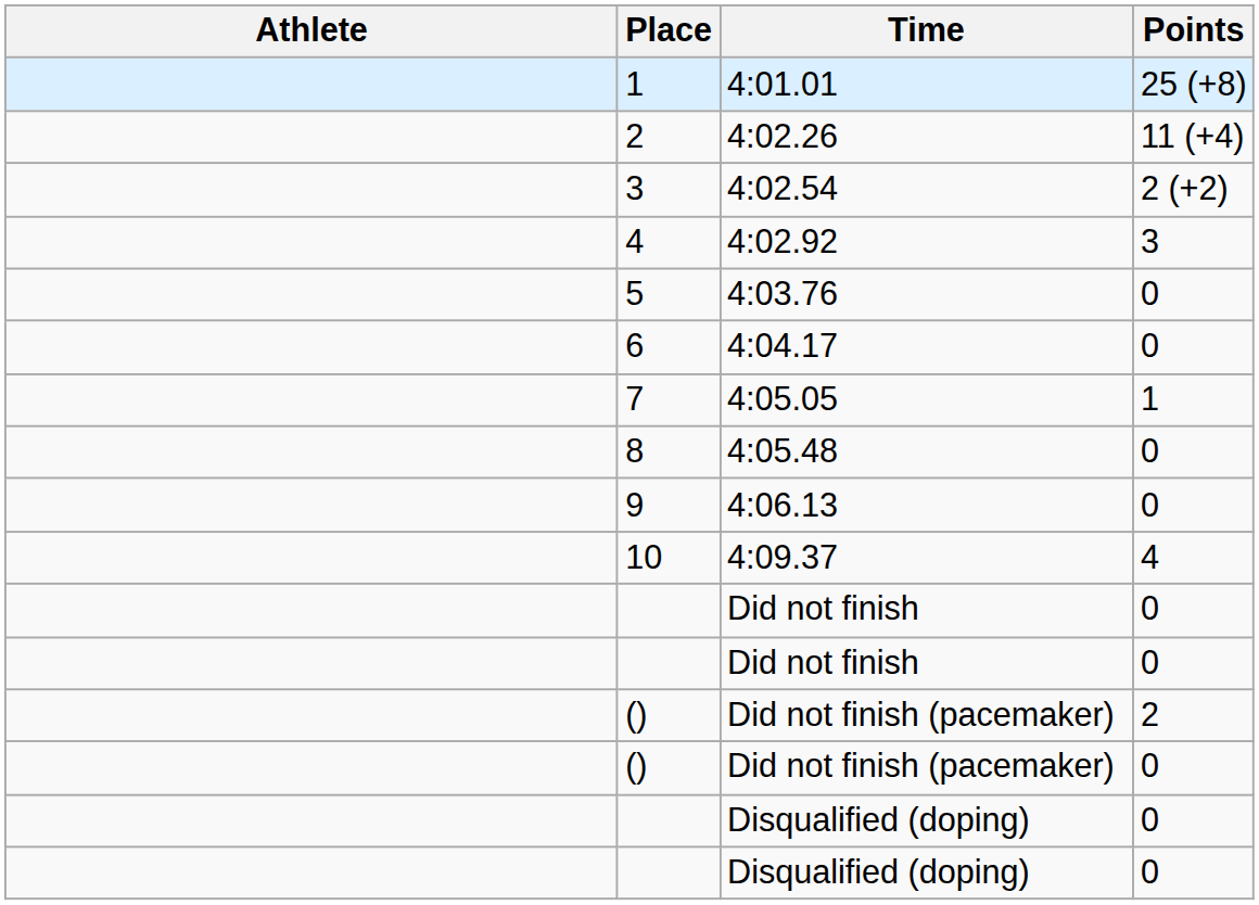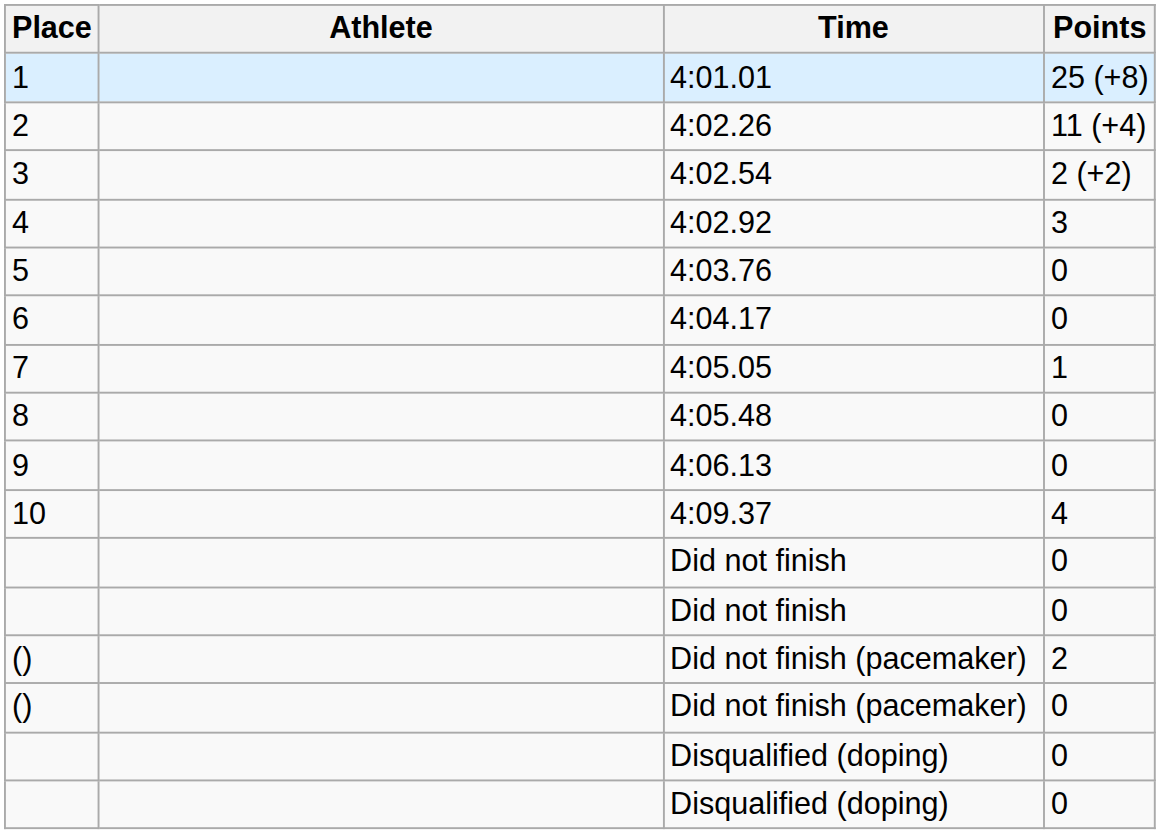 <table class="wikitable sortable">
 <tr>
+<th>Place</th>
 <th style="width:18em">Athlete</th>
-<th>Place</th>
 <th style="width:12em">Time</th>
 <th>Points</th>
 </tr>
 <tr style="background:#daefff;">
+<td>1 </td>
 <td></td>
-<td>1 </td>
 <td>4:01.01</td>
 <td>25 (+8)</td>
 </tr>
 <tr>
+<td>2</td>
 <td></td>
-<td>2</td>
 <td>4:02.26</td>
 <td>11 (+4)</td>
 </tr>
 <tr>
+<td>3</td>
 <td></td>
-<td>3</td>
 <td>4:02.54 </td>
 <td>2 (+2)</td>
 </tr>
 <tr>
+<td>4</td>
 <td></td>
-<td>4</td>
 <td>4:02.92</td>
 <td>3</td>
 </tr>
 <tr>
+<td>5</td>
 <td></td>
-<td>5</td>
 <td>4:03.76</td>
 <td>0</td>
 </tr>
 <tr>
+<td>6</td>
 <td></td>
-<td>6</td>
 <td>4:04.17 </td>
 <td>0</td>
 </tr>
 <tr>
+<td>7</td>
 <td></td>
-<td>7</td>
 <td>4:05.05</td>
 <td>1</td>
 </tr>
 <tr>
+<td>8</td>
 <td></td>
-<td>8</td>
 <td>4:05.48</td>
 <td>0</td>
 </tr>
 <tr>
+<td>9</td>
 <td></td>
-<td>9</td>
 <td>4:06.13</td>
 <td>0</td>
 </tr>
 <tr>
+<td>10</td>
 <td></td>
-<td>10</td>
 <td>4:09.37</td>
 <td>4</td>
 </tr>
 <tr>
+<td data-sort-value="11"></td>
 <td></td>
-<td data-sort-value="11"></td>
 <td>Did not finish</td>
 <td>0</td>
 </tr>
 <tr>
+<td data-sort-value="11"></td>
 <td></td>
-<td data-sort-value="11"></td>
 <td>Did not finish</td>
 <td>0</td>
 </tr>
 <tr>
+<td data-sort-value="13"> ()</td>
 <td></td>
-<td data-sort-value="13"> ()</td>
 <td>Did not finish (pacemaker)</td>
 <td>2</td>
 </tr>
 <tr>
+<td data-sort-value="14"> ()</td>
 <td></td>
-<td data-sort-value="14"> ()</td>
 <td>Did not finish (pacemaker)</td>
 <td>0</td>
 </tr>
 <tr>
+<td data-sort-value="15"></td>
 <td></td>
-<td data-sort-value="15"></td>
 <td>Disqualified (doping)</td>
 <td>0</td>
 </tr>
 <tr>
+<td data-sort-value="15"></td>
 <td></td>
-<td data-sort-value="15"></td>
 <td>Disqualified (doping)</td>
 <td>0</td>
 </tr>
 </table>
